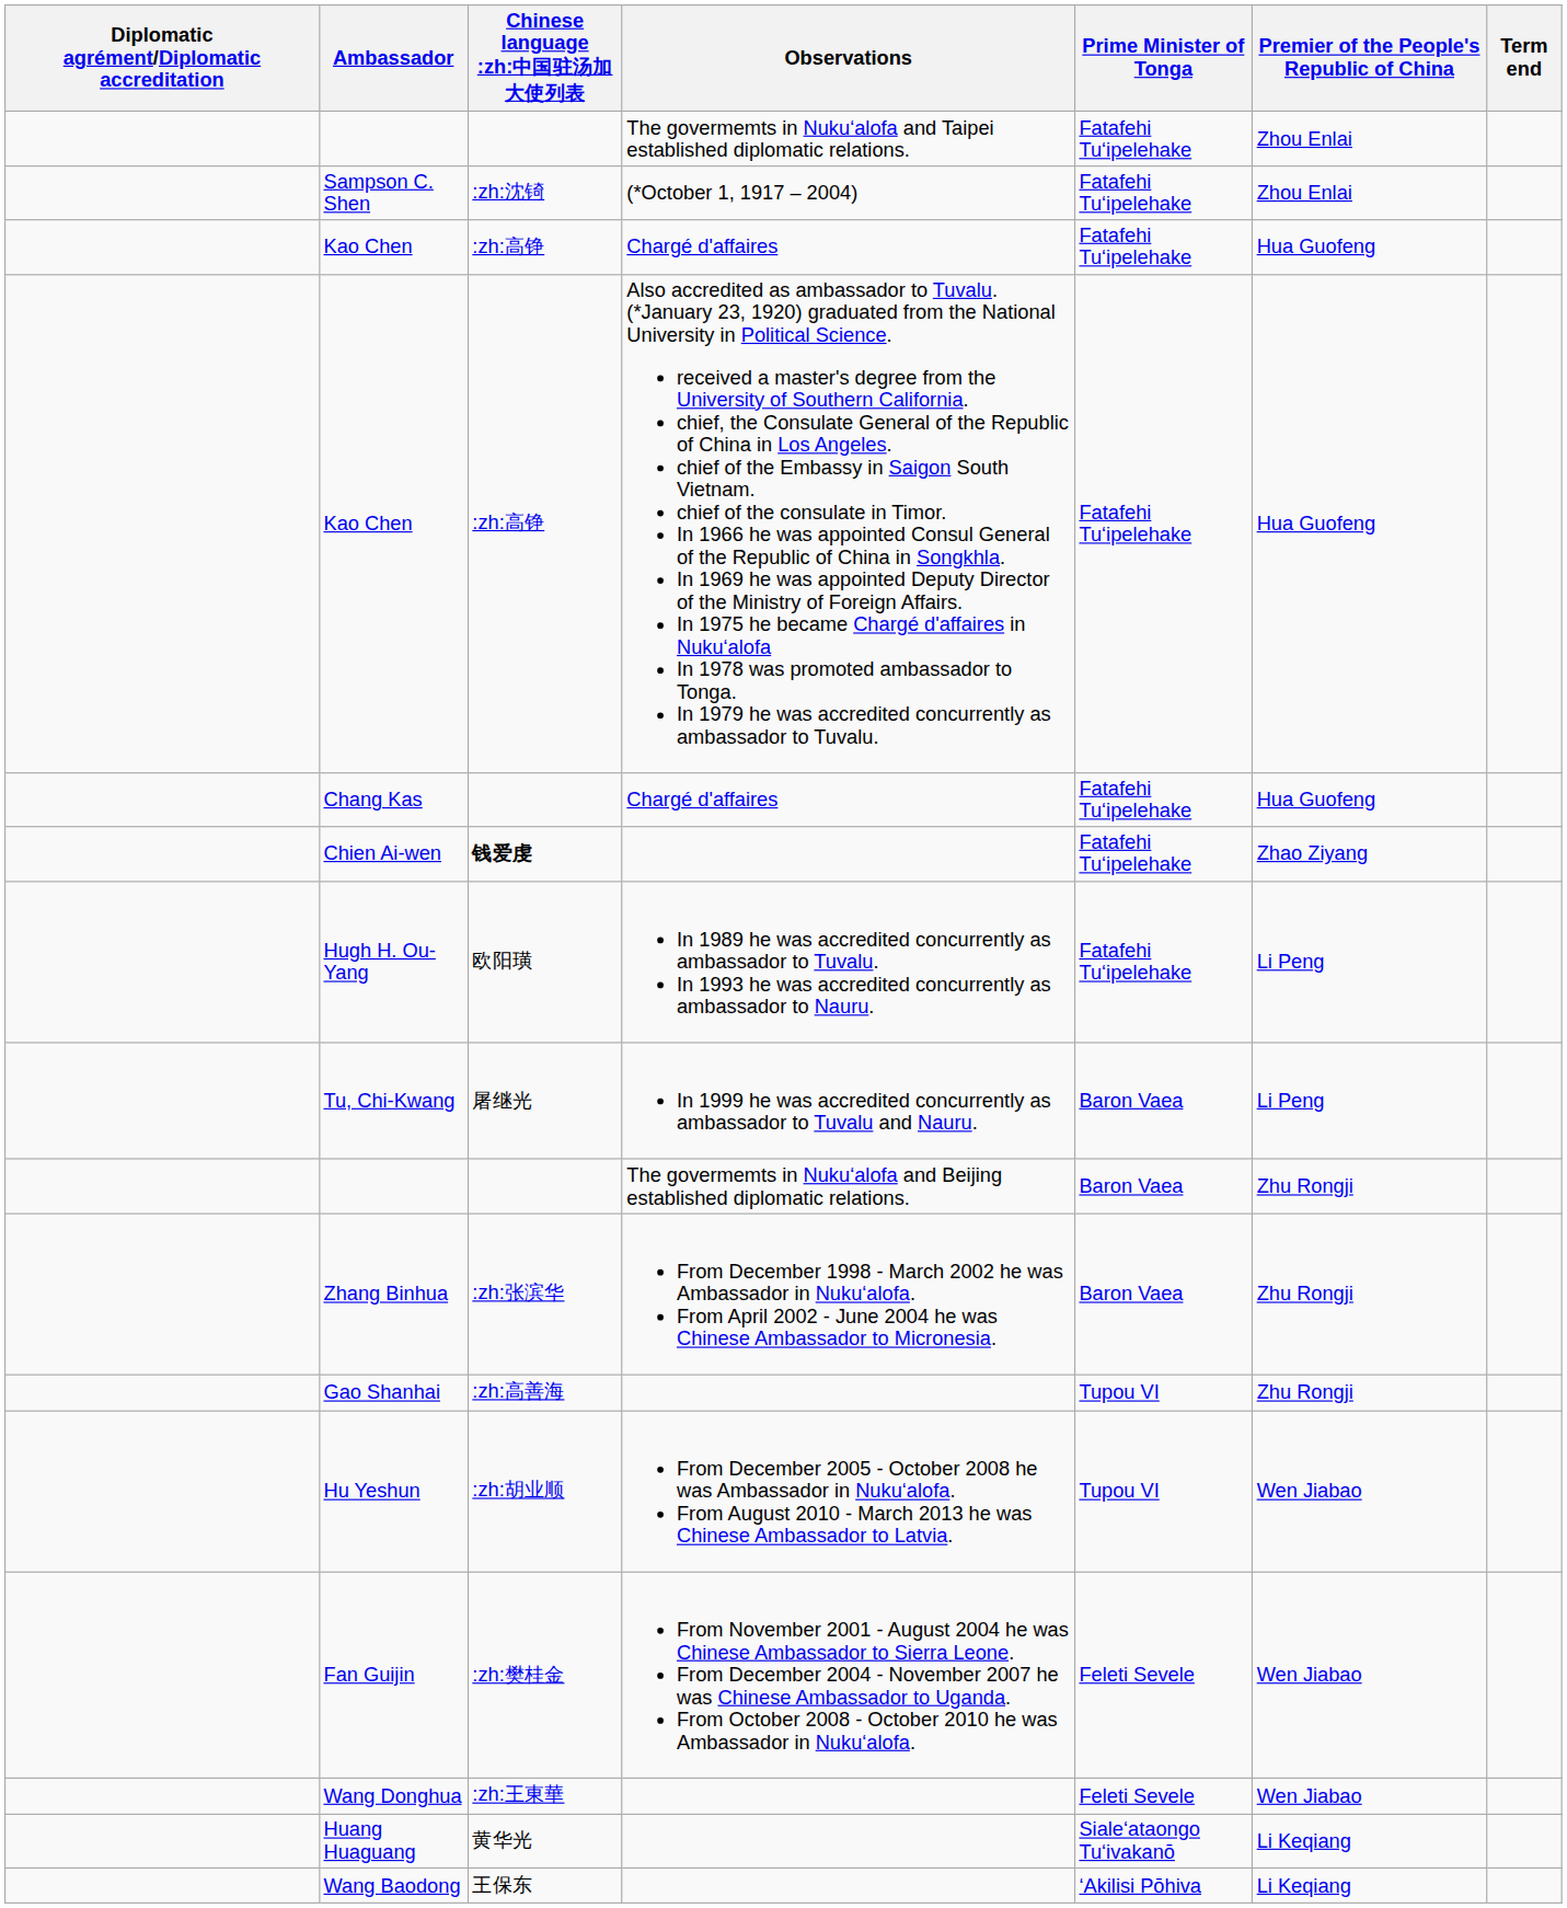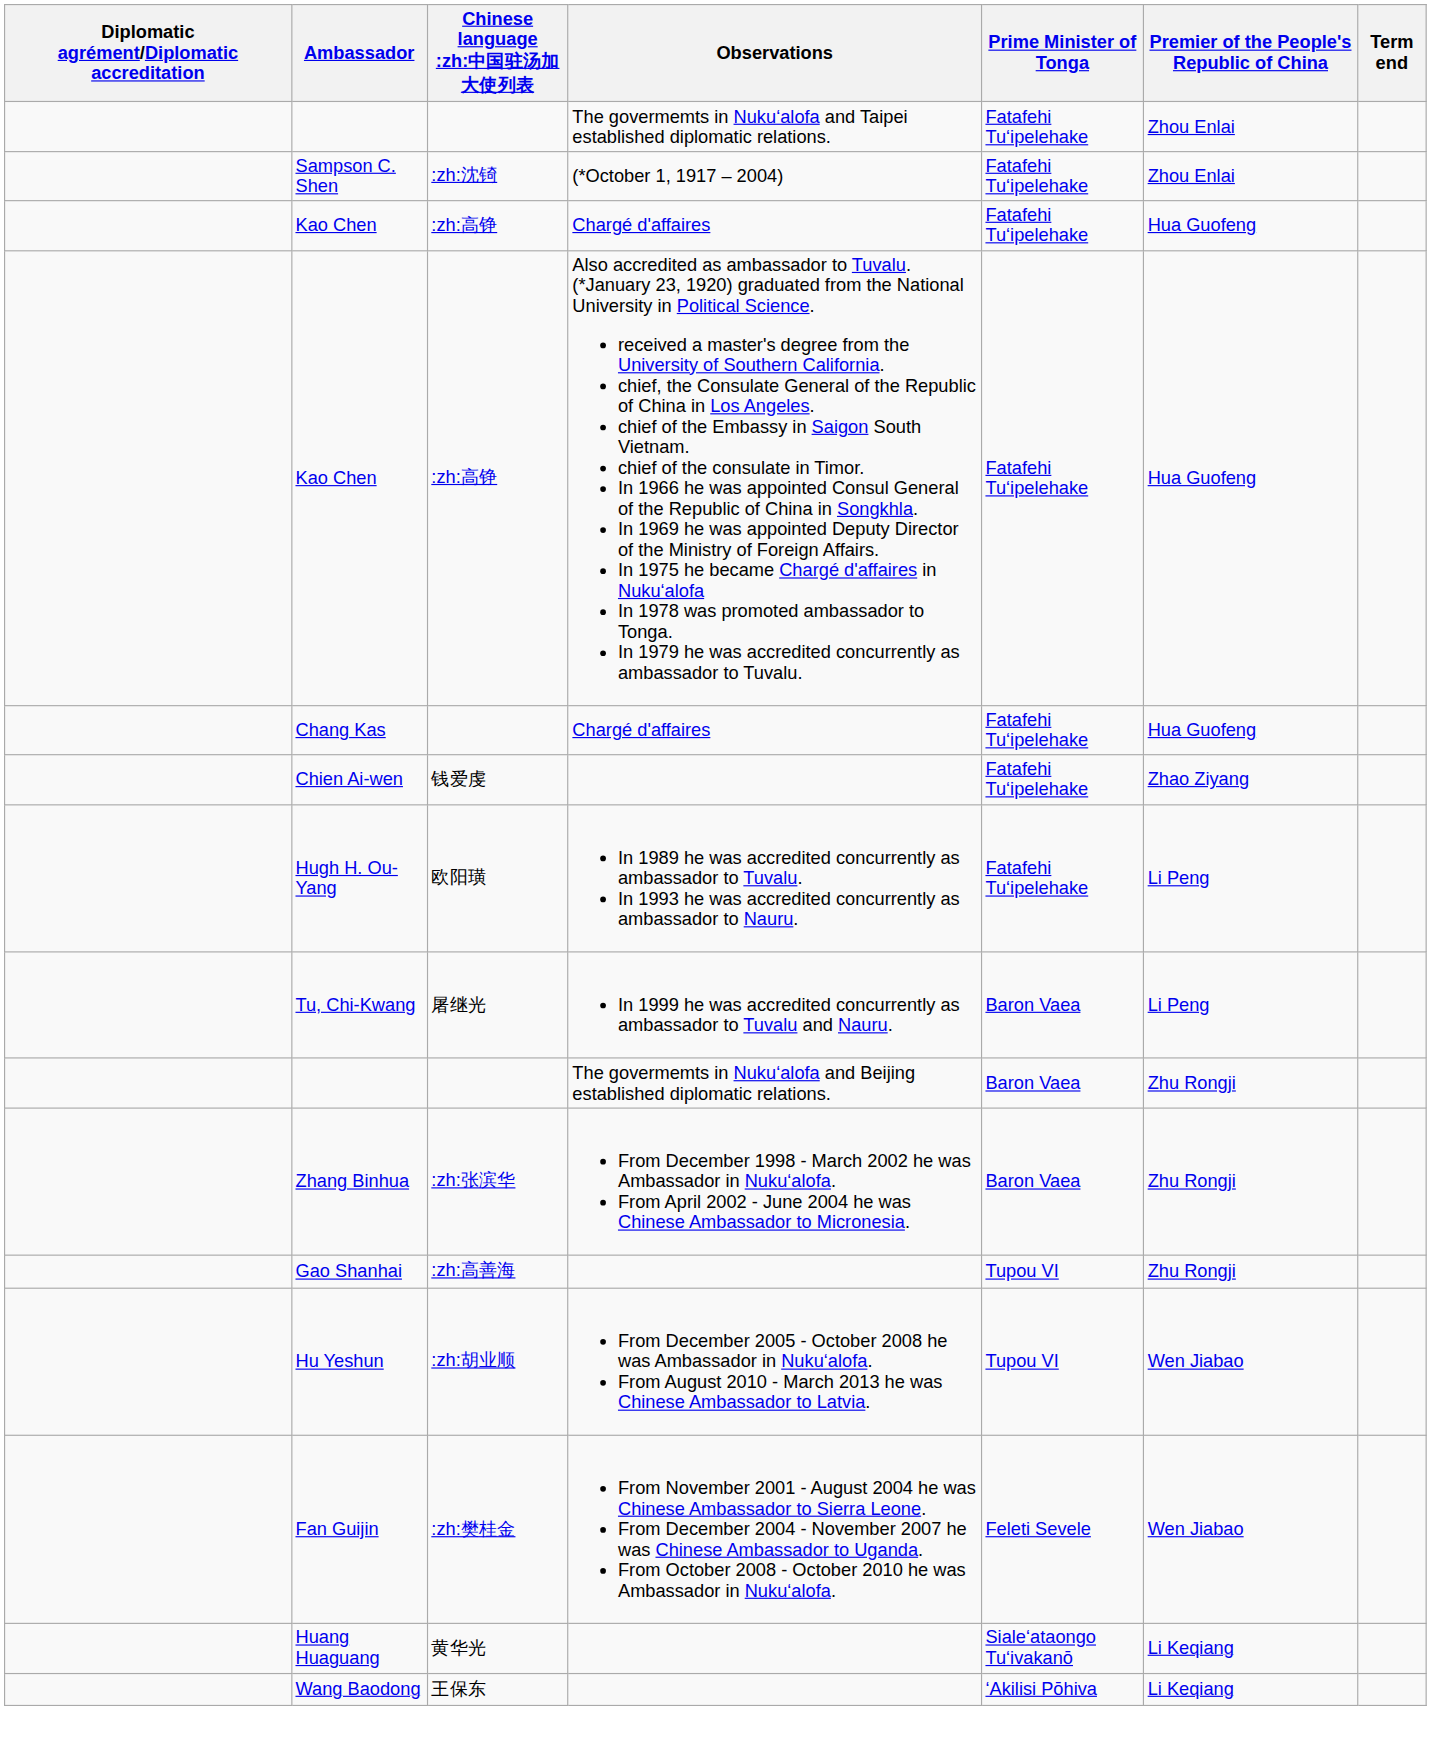 <table class="wikitable sortable">
 <tr>
 <th>Diplomatic <a href='#'>agrément</a>/<a href='#'>Diplomatic accreditation</a></th>
 <th><a href='#'>Ambassador</a></th>
 <th><a href='#'>Chinese language</a><br><a href='#'>:zh:中国驻汤加大使列表</a></th>
 <th>Observations</th>
 <th><a href='#'>Prime Minister of Tonga</a></th>
 <th><a href='#'>Premier of the People's Republic of China</a></th>
 <th>Term end</th>
 </tr>
 <tr>
 <td></td>
 <td></td>
 <td></td>
 <td>The govermemts in <a href='#'>Nukuʻalofa</a> and Taipei established diplomatic relations.</td>
 <td><a href='#'>Fatafehi Tuʻipelehake</a></td>
 <td><a href='#'>Zhou Enlai</a></td>
 <td></td>
 </tr>
 <tr>
 <td></td>
 <td><a href='#'>Sampson C. Shen</a></td>
 <td><a href='#'>:zh:沈锜 </a></td>
 <td>(*October 1, 1917 – 2004)</td>
 <td><a href='#'>Fatafehi Tuʻipelehake</a></td>
 <td><a href='#'>Zhou Enlai</a></td>
 <td></td>
 </tr>
 <tr>
 <td></td>
 <td><a href='#'>Kao Chen</a></td>
 <td><a href='#'>:zh:高铮 </a></td>
 <td><a href='#'>Chargé d'affaires</a></td>
 <td><a href='#'>Fatafehi Tuʻipelehake</a></td>
 <td><a href='#'>Hua Guofeng</a></td>
 <td></td>
 </tr>
 <tr>
 <td></td>
 <td><a href='#'>Kao Chen</a></td>
 <td><a href='#'>:zh:高铮 </a></td>
 <td>Also accredited as ambassador to <a href='#'>Tuvalu</a>.<br>(*January 23, 1920) graduated from the National University in <a href='#'>Political Science</a>.<ul><li>received a master's degree from the <a href='#'>University of Southern California</a>.</li><li>chief, the Consulate General of the Republic of China in <a href='#'>Los Angeles</a>.</li><li>chief of the Embassy in <a href='#'>Saigon</a> South Vietnam.</li><li>chief of the consulate in Timor.</li><li>In 1966 he was appointed Consul General of the Republic of China in <a href='#'>Songkhla</a>.</li><li>In 1969 he was appointed Deputy Director of the Ministry of Foreign Affairs.</li><li>In 1975 he became <a href='#'>Chargé d'affaires</a> in <a href='#'>Nukuʻalofa</a></li><li>In 1978 was promoted ambassador to Tonga.</li><li>In 1979 he was accredited concurrently as ambassador to Tuvalu.</li></ul></td>
 <td><a href='#'>Fatafehi Tuʻipelehake</a></td>
 <td><a href='#'>Hua Guofeng</a></td>
 <td></td>
 </tr>
 <tr>
 <td></td>
 <td><a href='#'>Chang Kas</a></td>
 <td></td>
 <td><a href='#'>Chargé d'affaires</a></td>
 <td><a href='#'>Fatafehi Tuʻipelehake</a></td>
 <td><a href='#'>Hua Guofeng</a></td>
 <td></td>
 </tr>
 <tr>
 <td></td>
 <td><a href='#'>Chien Ai-wen</a></td>
-<td><strong>钱爱虔</strong></td>
+<td>钱爱虔</td>
 <td></td>
 <td><a href='#'>Fatafehi Tuʻipelehake</a></td>
 <td><a href='#'>Zhao Ziyang</a></td>
 <td></td>
 </tr>
 <tr>
 <td></td>
 <td><a href='#'>Hugh H. Ou-Yang</a></td>
 <td>欧阳璜</td>
 <td><br><ul><li>In 1989 he was accredited concurrently as ambassador to <a href='#'>Tuvalu</a>.</li><li>In 1993  he was accredited concurrently as ambassador to <a href='#'>Nauru</a>.</li></ul></td>
 <td><a href='#'>Fatafehi Tuʻipelehake</a></td>
 <td><a href='#'>Li Peng</a></td>
 <td></td>
 </tr>
 <tr>
 <td></td>
 <td><a href='#'>Tu, Chi-Kwang</a></td>
 <td>屠继光</td>
 <td><br><ul><li>In 1999 he was accredited concurrently as ambassador to <a href='#'>Tuvalu</a> and <a href='#'>Nauru</a>.</li></ul></td>
 <td><a href='#'>Baron Vaea</a></td>
 <td><a href='#'>Li Peng</a></td>
 <td></td>
 </tr>
 <tr>
 <td></td>
 <td></td>
 <td></td>
 <td>The govermemts in <a href='#'>Nukuʻalofa</a> and Beijing established diplomatic relations.</td>
 <td><a href='#'>Baron Vaea</a></td>
 <td><a href='#'>Zhu Rongji</a></td>
 <td></td>
 </tr>
 <tr>
 <td></td>
 <td><a href='#'>Zhang Binhua</a></td>
 <td><a href='#'>:zh:张滨华 </a></td>
 <td><br><ul><li>From December 1998 - March 2002 he was Ambassador in <a href='#'>Nukuʻalofa</a>.</li><li>From April 2002 - June 2004 he was <a href='#'>Chinese Ambassador to Micronesia</a>.</li></ul></td>
 <td><a href='#'>Baron Vaea</a></td>
 <td><a href='#'>Zhu Rongji</a></td>
 <td></td>
 </tr>
 <tr>
 <td></td>
 <td><a href='#'>Gao Shanhai</a></td>
 <td><a href='#'>:zh:高善海 </a></td>
 <td></td>
 <td><a href='#'>Tupou VI</a></td>
 <td><a href='#'>Zhu Rongji</a></td>
 <td></td>
 </tr>
 <tr>
 <td></td>
 <td><a href='#'>Hu Yeshun</a></td>
 <td><a href='#'>:zh:胡业顺 </a></td>
 <td><br><ul><li>From December 2005 - October 2008 he was Ambassador in <a href='#'>Nukuʻalofa</a>.</li><li>From August 2010 - March 2013 he was <a href='#'>Chinese Ambassador to Latvia</a>.</li></ul></td>
 <td><a href='#'>Tupou VI</a></td>
 <td><a href='#'>Wen Jiabao</a></td>
 <td></td>
 </tr>
 <tr>
 <td></td>
 <td><a href='#'>Fan Guijin</a></td>
 <td><a href='#'>:zh:樊桂金 </a></td>
 <td><br><ul><li>From November 2001 - August 2004 he was <a href='#'>Chinese Ambassador to Sierra Leone</a>.</li><li>From December 2004 - November 2007 he was <a href='#'>Chinese Ambassador to Uganda</a>.</li><li>From October 2008 - October 2010 he was Ambassador in <a href='#'>Nukuʻalofa</a>.</li></ul></td>
 <td><a href='#'>Feleti Sevele</a></td>
 <td><a href='#'>Wen Jiabao</a></td>
 <td></td>
 </tr>
 <tr>
 <td></td>
-<td><a href='#'>Wang Donghua</a></td>
-<td><a href='#'>:zh:王東華 </a></td>
-<td></td>
-<td><a href='#'>Feleti Sevele</a></td>
-<td><a href='#'>Wen Jiabao</a></td>
-<td></td>
-</tr>
-<tr>
-<td></td>
 <td><a href='#'>Huang Huaguang</a></td>
 <td>黄华光</td>
 <td></td>
 <td><a href='#'>Sialeʻataongo Tuʻivakanō</a></td>
 <td><a href='#'>Li Keqiang</a></td>
 <td></td>
 </tr>
 <tr>
 <td></td>
 <td><a href='#'>Wang Baodong</a></td>
 <td>王保东</td>
 <td></td>
 <td><a href='#'>ʻAkilisi Pōhiva</a></td>
 <td><a href='#'>Li Keqiang</a></td>
 <td></td>
 </tr>
 </table>
